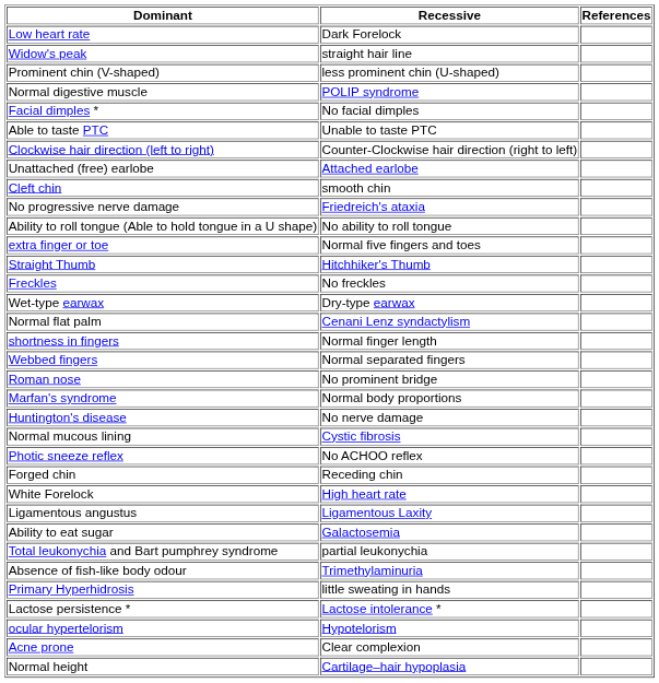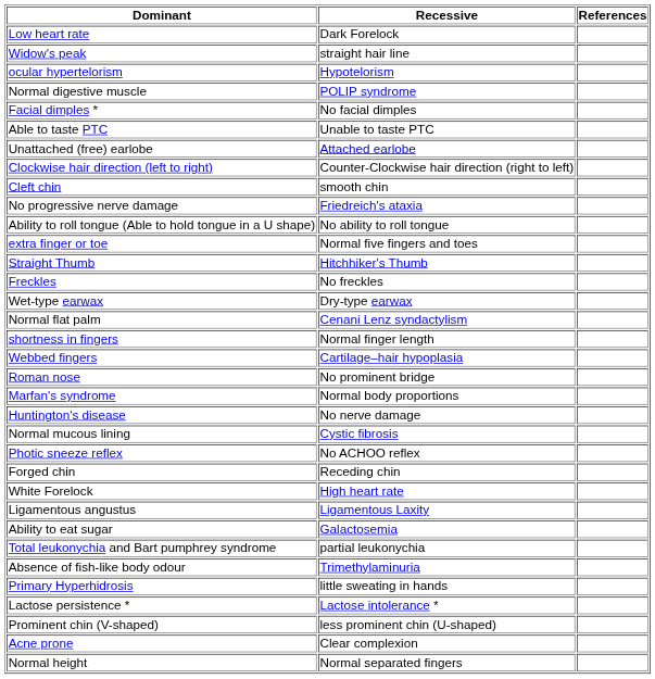 <table border=1>
 <tr>
 <th>Dominant</th>
 <th>Recessive</th>
 <th>References</th>
 </tr>
 <tr>
 <td><a href='#'>Low heart rate</a></td>
 <td>Dark Forelock</td>
 <td></td>
 </tr>
 <tr>
 <td><a href='#'>Widow's peak</a></td>
 <td>straight hair line</td>
 <td></td>
 </tr>
 <tr>
-<td>Prominent chin (V-shaped)</td>
-<td>less prominent chin (U-shaped)</td>
+<td><a href='#'>ocular hypertelorism</a></td>
+<td><a href='#'>Hypotelorism</a></td>
 <td></td>
 </tr>
 <tr>
 <td>Normal digestive muscle</td>
 <td><a href='#'>POLIP syndrome</a></td>
 <td></td>
 </tr>
 <tr>
 <td><a href='#'>Facial dimples</a> *</td>
 <td>No facial dimples</td>
 <td></td>
 </tr>
 <tr>
 <td>Able to taste <a href='#'>PTC</a></td>
 <td>Unable to taste PTC</td>
 <td></td>
 </tr>
 <tr>
-<td><a href='#'>Clockwise hair direction (left to right)</a></td>
-<td>Counter-Clockwise hair direction (right to left)</td>
+<td>Unattached (free) earlobe</td>
+<td><a href='#'>Attached earlobe</a></td>
 <td></td>
 </tr>
 <tr>
-<td>Unattached (free) earlobe</td>
-<td><a href='#'>Attached earlobe</a></td>
+<td><a href='#'>Clockwise hair direction (left to right)</a></td>
+<td>Counter-Clockwise hair direction (right to left)</td>
 <td></td>
 </tr>
 <tr>
 <td><a href='#'>Cleft chin</a></td>
 <td>smooth chin</td>
 <td></td>
 </tr>
 <tr>
 <td>No progressive nerve damage</td>
 <td><a href='#'>Friedreich's ataxia</a></td>
 <td></td>
 </tr>
 <tr>
 <td>Ability to roll tongue (Able to hold tongue in a U shape)</td>
 <td>No ability to roll tongue</td>
 <td></td>
 </tr>
 <tr>
 <td><a href='#'>extra finger or toe</a></td>
 <td>Normal five fingers and toes</td>
 <td></td>
 </tr>
 <tr>
 <td><a href='#'>Straight Thumb</a></td>
 <td><a href='#'>Hitchhiker's Thumb</a></td>
 <td></td>
 </tr>
 <tr>
 <td><a href='#'>Freckles</a></td>
 <td>No freckles</td>
 <td></td>
 </tr>
 <tr>
 <td>Wet-type <a href='#'>earwax</a></td>
 <td>Dry-type <a href='#'>earwax</a></td>
 <td></td>
 </tr>
 <tr>
 <td>Normal flat palm</td>
 <td><a href='#'>Cenani Lenz syndactylism</a></td>
 <td></td>
 </tr>
 <tr>
 <td><a href='#'>shortness in fingers</a></td>
 <td>Normal finger length</td>
 <td></td>
 </tr>
 <tr>
 <td><a href='#'>Webbed fingers</a></td>
-<td>Normal separated fingers</td>
+<td><a href='#'>Cartilage–hair hypoplasia</a></td>
 <td></td>
 </tr>
 <tr>
 <td><a href='#'>Roman nose</a></td>
 <td>No prominent bridge</td>
 <td></td>
 </tr>
 <tr>
 <td><a href='#'>Marfan's syndrome</a></td>
 <td>Normal body proportions</td>
 <td></td>
 </tr>
 <tr>
 <td><a href='#'>Huntington's disease</a></td>
 <td>No nerve damage</td>
 <td></td>
 </tr>
 <tr>
 <td>Normal mucous lining</td>
 <td><a href='#'>Cystic fibrosis</a></td>
 <td></td>
 </tr>
 <tr>
 <td><a href='#'>Photic sneeze reflex</a></td>
 <td>No ACHOO reflex</td>
 <td></td>
 </tr>
 <tr>
 <td>Forged chin</td>
 <td>Receding chin</td>
 <td></td>
 </tr>
 <tr>
 <td>White Forelock</td>
 <td><a href='#'>High heart rate</a></td>
 <td></td>
 </tr>
 <tr>
 <td>Ligamentous angustus</td>
 <td><a href='#'>Ligamentous Laxity</a></td>
 <td></td>
 </tr>
 <tr>
 <td>Ability to eat sugar</td>
 <td><a href='#'>Galactosemia</a></td>
 <td></td>
 </tr>
 <tr>
 <td><a href='#'>Total leukonychia</a> and Bart pumphrey syndrome</td>
 <td>partial leukonychia</td>
 <td></td>
 </tr>
 <tr>
 <td>Absence of fish-like body odour</td>
 <td><a href='#'>Trimethylaminuria</a></td>
 <td></td>
 </tr>
 <tr>
 <td><a href='#'>Primary Hyperhidrosis</a></td>
 <td>little sweating in hands</td>
 <td></td>
 </tr>
 <tr>
 <td>Lactose persistence *</td>
 <td><a href='#'>Lactose intolerance</a> *</td>
 <td></td>
 </tr>
 <tr>
-<td><a href='#'>ocular hypertelorism</a></td>
-<td><a href='#'>Hypotelorism</a></td>
+<td>Prominent chin (V-shaped)</td>
+<td>less prominent chin (U-shaped)</td>
 <td></td>
 </tr>
 <tr>
 <td><a href='#'>Acne prone</a></td>
 <td>Clear complexion</td>
 <td></td>
 </tr>
 <tr>
 <td>Normal height</td>
-<td><a href='#'>Cartilage–hair hypoplasia</a></td>
+<td>Normal separated fingers</td>
 <td></td>
 </tr>
 </table>
